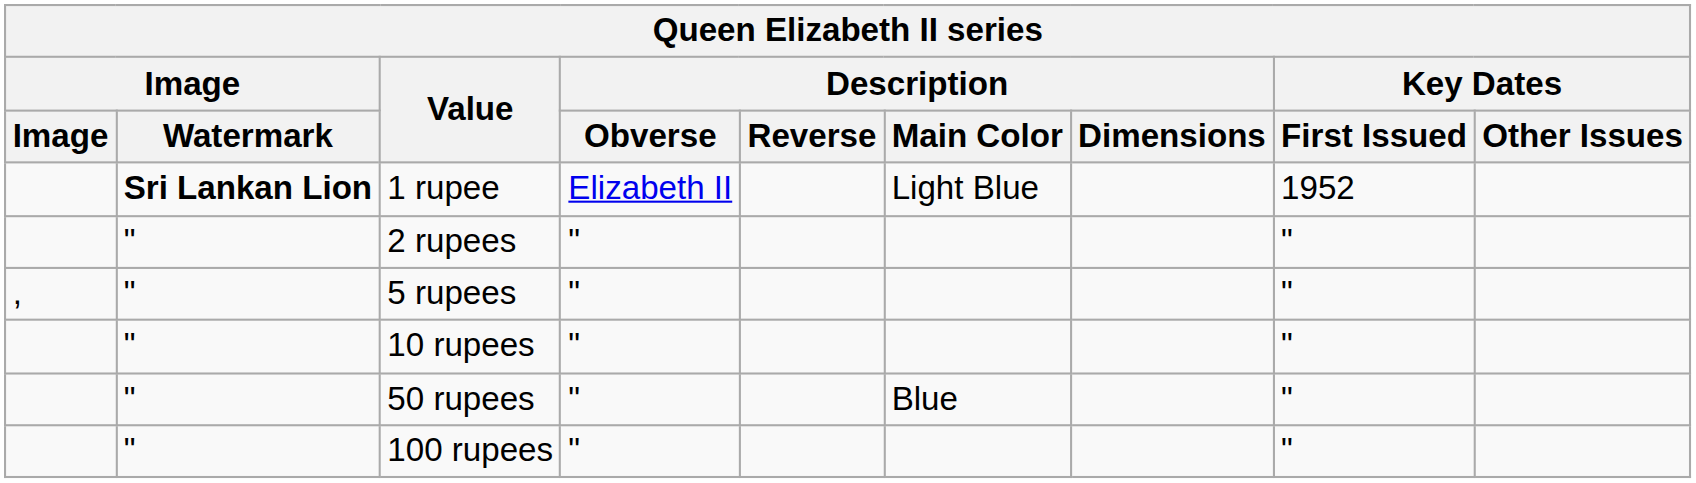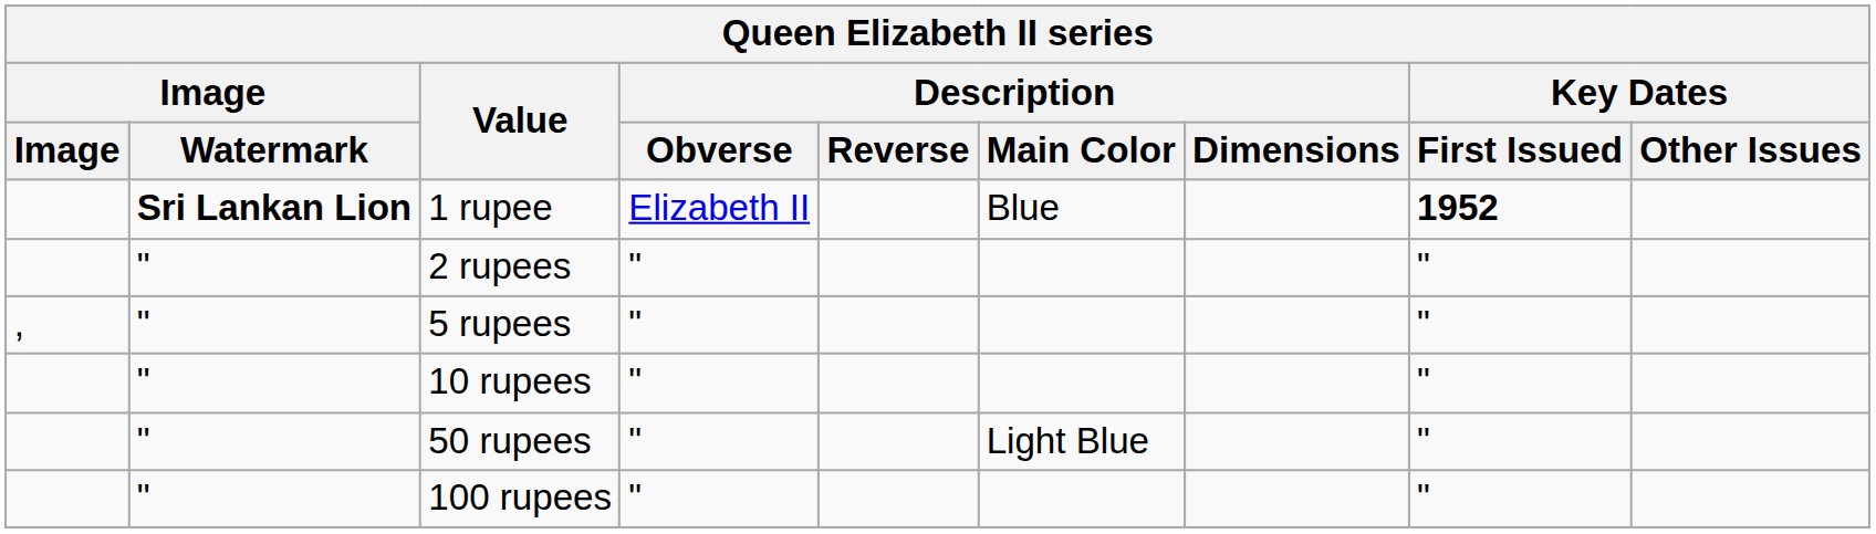 <table class="wikitable" style="font-size: 100%">
 <tr>
 <th colspan="10">Queen Elizabeth II series</th>
 </tr>
 <tr>
 <th colspan="2">Image</th>
 <th rowspan="2">Value</th>
 <th colspan="4">Description</th>
 <th colspan="2">Key Dates</th>
 </tr>
 <tr>
 <th>Image</th>
 <th>Watermark</th>
 <th>Obverse</th>
 <th>Reverse</th>
 <th>Main Color</th>
 <th>Dimensions</th>
 <th>First Issued</th>
 <th>Other Issues</th>
 </tr>
 <tr>
 <td></td>
 <td><strong>Sri Lankan Lion</strong></td>
 <td>1 rupee</td>
 <td><a href='#'>Elizabeth II</a></td>
 <td></td>
-<td>Light Blue</td>
+<td>Blue</td>
 <td></td>
-<td>1952</td>
+<td><strong>1952</strong></td>
 <td></td>
 </tr>
 <tr>
 <td></td>
 <td>"</td>
 <td>2 rupees</td>
 <td>"</td>
 <td></td>
 <td></td>
 <td></td>
 <td>"</td>
 <td></td>
 </tr>
 <tr>
 <td>, </td>
 <td>"</td>
 <td>5 rupees</td>
 <td>"</td>
 <td></td>
 <td></td>
 <td></td>
 <td>"</td>
 <td></td>
 </tr>
 <tr>
 <td></td>
 <td>"</td>
 <td>10 rupees</td>
 <td>"</td>
 <td></td>
 <td></td>
 <td></td>
 <td>"</td>
 <td></td>
 </tr>
 <tr>
 <td></td>
 <td>"</td>
 <td>50 rupees</td>
 <td>"</td>
 <td></td>
-<td>Blue</td>
+<td>Light Blue</td>
 <td></td>
 <td>"</td>
 <td></td>
 </tr>
 <tr>
 <td></td>
 <td>"</td>
 <td>100 rupees</td>
 <td>"</td>
 <td></td>
 <td></td>
 <td></td>
 <td>"</td>
 <td></td>
 </tr>
 </table>
